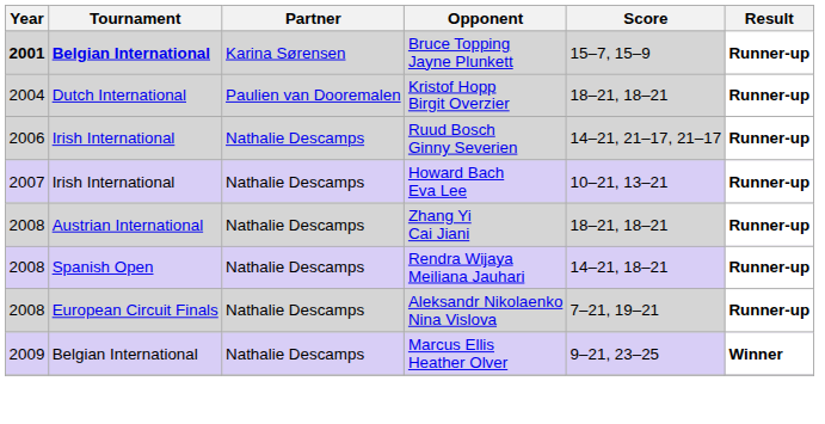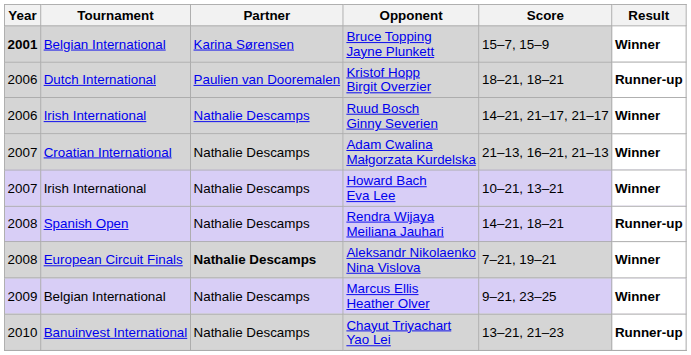 <table class="sortable wikitable" style="font-size: 90%;">
 <tr>
 <th>Year</th>
 <th>Tournament</th>
 <th>Partner</th>
 <th>Opponent</th>
 <th>Score</th>
 <th>Result</th>
 </tr>
 <tr style="background:#D5D5D5">
 <td align="center"><strong>2001</strong></td>
-<td align="left"><strong><a href='#'>Belgian International</a></strong></td>
+<td align="left"><a href='#'>Belgian International</a></td>
 <td align="left"> <a href='#'>Karina Sørensen</a></td>
 <td align="left"> <a href='#'>Bruce Topping</a><br> <a href='#'>Jayne Plunkett</a></td>
 <td align="left">15–7, 15–9</td>
-<td style="text-align:left; background:white"> <strong>Runner-up</strong></td>
+<td style="text-align:left; background:white"> <strong>Winner</strong></td>
 </tr>
 <tr style="background:#D5D5D5">
-<td align="center">2004</td>
+<td align="center">2006</td>
 <td align="left"><a href='#'>Dutch International</a></td>
 <td align="left"> <a href='#'>Paulien van Dooremalen</a></td>
 <td align="left"> <a href='#'>Kristof Hopp</a><br> <a href='#'>Birgit Overzier</a></td>
 <td align="left">18–21, 18–21</td>
 <td style="text-align:left; background:white"> <strong>Runner-up</strong></td>
 </tr>
 <tr style="background:#D5D5D5">
 <td align="center">2006</td>
 <td align="left"><a href='#'>Irish International</a></td>
 <td align="left"> <a href='#'>Nathalie Descamps</a></td>
 <td align="left"> <a href='#'>Ruud Bosch</a><br> <a href='#'>Ginny Severien</a></td>
 <td align="left">14–21, 21–17, 21–17</td>
-<td style="text-align:left; background:white"> <strong>Runner-up</strong></td>
+<td style="text-align:left; background:white"> <strong>Winner</strong></td>
+</tr>
+<tr style="background:#D5D5D5">
+<td align="center">2007</td>
+<td align="left"><a href='#'>Croatian International</a></td>
+<td align="left"> Nathalie Descamps</td>
+<td align="left"> <a href='#'>Adam Cwalina</a><br> <a href='#'>Małgorzata Kurdelska</a></td>
+<td align="left">21–13, 16–21, 21–13</td>
+<td style="text-align:left; background:white"> <strong>Winner</strong></td>
 </tr>
 <tr style="background:#D8CEF6">
 <td align="center">2007</td>
 <td align="left">Irish International</td>
 <td align="left"> Nathalie Descamps</td>
 <td align="left"> <a href='#'>Howard Bach</a><br> <a href='#'>Eva Lee</a></td>
 <td align="left">10–21, 13–21</td>
-<td style="text-align:left; background:white"> <strong>Runner-up</strong></td>
-</tr>
-<tr style="background:#D5D5D5">
-<td align="center">2008</td>
-<td align="left"><a href='#'>Austrian International</a></td>
-<td align="left"> Nathalie Descamps</td>
-<td align="left"> <a href='#'>Zhang Yi</a><br> <a href='#'>Cai Jiani</a></td>
-<td align="left">18–21, 18–21</td>
-<td style="text-align:left; background:white"> <strong>Runner-up</strong></td>
+<td style="text-align:left; background:white"> <strong>Winner</strong></td>
 </tr>
 <tr style="background:#D8CEF6">
 <td align="center">2008</td>
 <td align="left"><a href='#'>Spanish Open</a></td>
 <td align="left"> Nathalie Descamps</td>
 <td align="left"> <a href='#'>Rendra Wijaya</a><br> <a href='#'>Meiliana Jauhari</a></td>
 <td align="left">14–21, 18–21</td>
 <td style="text-align:left; background:white"> <strong>Runner-up</strong></td>
 </tr>
 <tr style="background:#D5D5D5">
 <td align="center">2008</td>
 <td align="left"><a href='#'>European Circuit Finals</a></td>
-<td align="left"> Nathalie Descamps</td>
+<td align="left"><strong> Nathalie Descamps</strong></td>
 <td align="left"> <a href='#'>Aleksandr Nikolaenko</a><br> <a href='#'>Nina Vislova</a></td>
 <td align="left">7–21, 19–21</td>
-<td style="text-align:left; background:white"> <strong>Runner-up</strong></td>
+<td style="text-align:left; background:white"> <strong>Winner</strong></td>
 </tr>
 <tr style="background:#D8CEF6">
 <td align="center">2009</td>
 <td align="left">Belgian International</td>
 <td align="left"> Nathalie Descamps</td>
 <td align="left"> <a href='#'>Marcus Ellis</a><br> <a href='#'>Heather Olver</a></td>
 <td align="left">9–21, 23–25</td>
 <td style="text-align:left; background:white"> <strong>Winner</strong></td>
+</tr>
+<tr style="background:#D5D5D5">
+<td align="center">2010</td>
+<td align="left"><a href='#'>Banuinvest International</a></td>
+<td align="left"> Nathalie Descamps</td>
+<td align="left"> <a href='#'>Chayut Triyachart</a><br> <a href='#'>Yao Lei</a></td>
+<td align="left">13–21, 21–23</td>
+<td style="text-align:left; background:white"> <strong>Runner-up</strong></td>
 </tr>
 <tr>
 </tr>
 <tr>
 </tr>
 <tr>
 </tr>
 <tr>
 </tr>
 <tr>
 </tr>
 </table>
